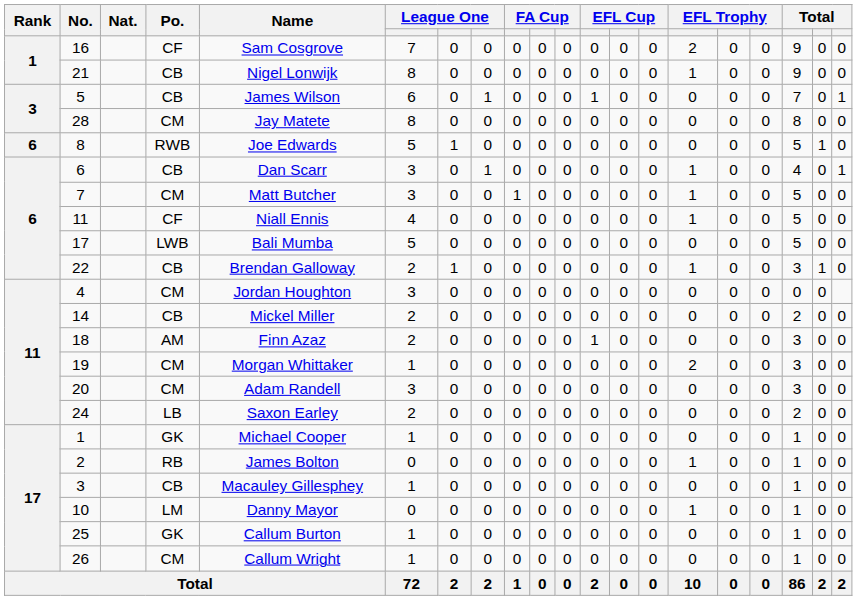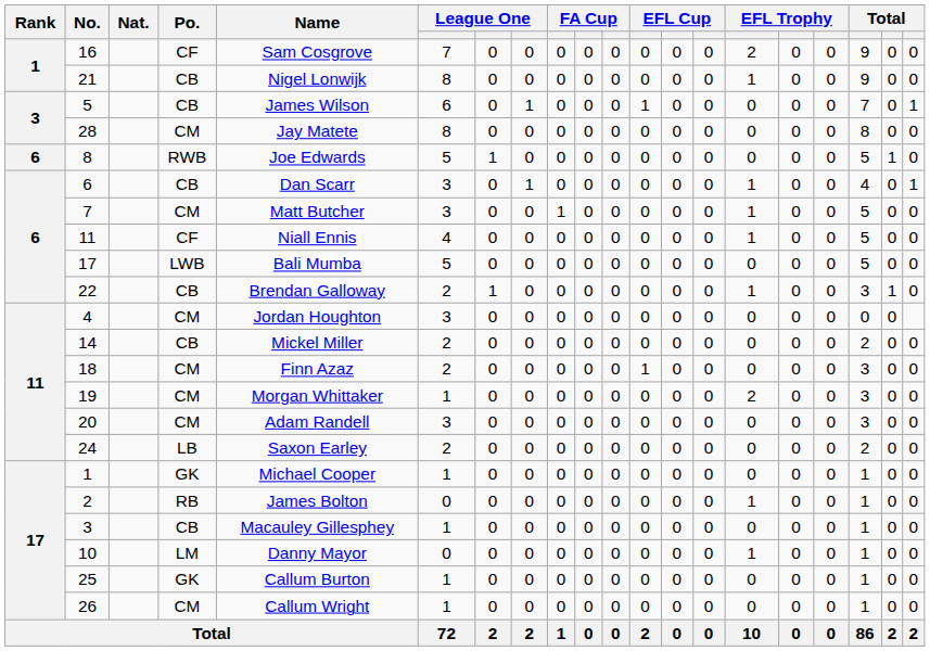 <table class="wikitable" style="text-align:center; font-size:95%; width:95%;">
 <tr>
 <th rowspan=2>Rank</th>
 <th rowspan=2>No.</th>
 <th rowspan=2>Nat.</th>
 <th rowspan=2>Po.</th>
 <th rowspan=2>Name</th>
 <th colspan=3><a href='#'>League One</a></th>
 <th colspan=3><a href='#'>FA Cup</a></th>
 <th colspan=3><a href='#'>EFL Cup</a></th>
 <th colspan=3><a href='#'>EFL Trophy</a></th>
 <th colspan=3>Total</th>
 </tr>
 <tr>
 <th></th>
 <th></th>
 <th></th>
 <th></th>
 <th></th>
 <th></th>
 <th></th>
 <th></th>
 <th></th>
 <th></th>
 <th></th>
 <th></th>
 <th></th>
 <th></th>
 <th></th>
 </tr>
 <tr>
 <th rowspan=2>1</th>
 <td>16</td>
 <td></td>
 <td>CF</td>
 <td><a href='#'>Sam Cosgrove</a></td>
 <td>7</td>
 <td>0</td>
 <td>0</td>
 <td>0</td>
 <td>0</td>
 <td>0</td>
 <td>0</td>
 <td>0</td>
 <td>0</td>
 <td>2</td>
 <td>0</td>
 <td>0</td>
 <td>9</td>
 <td>0</td>
 <td>0</td>
 </tr>
 <tr>
 <td>21</td>
 <td></td>
 <td>CB</td>
 <td><a href='#'>Nigel Lonwijk</a></td>
 <td>8</td>
 <td>0</td>
 <td>0</td>
 <td>0</td>
 <td>0</td>
 <td>0</td>
 <td>0</td>
 <td>0</td>
 <td>0</td>
 <td>1</td>
 <td>0</td>
 <td>0</td>
 <td>9</td>
 <td>0</td>
 <td>0</td>
 </tr>
 <tr>
 <th rowspan=2>3</th>
 <td>5</td>
 <td></td>
 <td>CB</td>
 <td><a href='#'>James Wilson</a></td>
 <td>6</td>
 <td>0</td>
 <td>1</td>
 <td>0</td>
 <td>0</td>
 <td>0</td>
 <td>1</td>
 <td>0</td>
 <td>0</td>
 <td>0</td>
 <td>0</td>
 <td>0</td>
 <td>7</td>
 <td>0</td>
 <td>1</td>
 </tr>
 <tr>
 <td>28</td>
 <td></td>
 <td>CM</td>
 <td><a href='#'>Jay Matete</a></td>
 <td>8</td>
 <td>0</td>
 <td>0</td>
 <td>0</td>
 <td>0</td>
 <td>0</td>
 <td>0</td>
 <td>0</td>
 <td>0</td>
 <td>0</td>
 <td>0</td>
 <td>0</td>
 <td>8</td>
 <td>0</td>
 <td>0</td>
 </tr>
 <tr>
 <th rowspan=1>6</th>
 <td>8</td>
 <td></td>
 <td>RWB</td>
 <td><a href='#'>Joe Edwards</a></td>
 <td>5</td>
 <td>1</td>
 <td>0</td>
 <td>0</td>
 <td>0</td>
 <td>0</td>
 <td>0</td>
 <td>0</td>
 <td>0</td>
 <td>0</td>
 <td>0</td>
 <td>0</td>
 <td>5</td>
 <td>1</td>
 <td>0</td>
 </tr>
 <tr>
 <th rowspan=5>6</th>
 <td>6</td>
 <td></td>
 <td>CB</td>
 <td><a href='#'>Dan Scarr</a></td>
 <td>3</td>
 <td>0</td>
 <td>1</td>
 <td>0</td>
 <td>0</td>
 <td>0</td>
 <td>0</td>
 <td>0</td>
 <td>0</td>
 <td>1</td>
 <td>0</td>
 <td>0</td>
 <td>4</td>
 <td>0</td>
 <td>1</td>
 </tr>
 <tr>
 <td>7</td>
 <td></td>
 <td>CM</td>
 <td><a href='#'>Matt Butcher</a></td>
 <td>3</td>
 <td>0</td>
 <td>0</td>
 <td>1</td>
 <td>0</td>
 <td>0</td>
 <td>0</td>
 <td>0</td>
 <td>0</td>
 <td>1</td>
 <td>0</td>
 <td>0</td>
 <td>5</td>
 <td>0</td>
 <td>0</td>
 </tr>
 <tr>
 <td>11</td>
 <td></td>
 <td>CF</td>
 <td><a href='#'>Niall Ennis</a></td>
 <td>4</td>
 <td>0</td>
 <td>0</td>
 <td>0</td>
 <td>0</td>
 <td>0</td>
 <td>0</td>
 <td>0</td>
 <td>0</td>
 <td>1</td>
 <td>0</td>
 <td>0</td>
 <td>5</td>
 <td>0</td>
 <td>0</td>
 </tr>
 <tr>
 <td>17</td>
 <td></td>
 <td>LWB</td>
 <td><a href='#'>Bali Mumba</a></td>
 <td>5</td>
 <td>0</td>
 <td>0</td>
 <td>0</td>
 <td>0</td>
 <td>0</td>
 <td>0</td>
 <td>0</td>
 <td>0</td>
 <td>0</td>
 <td>0</td>
 <td>0</td>
 <td>5</td>
 <td>0</td>
 <td>0</td>
 </tr>
 <tr>
 <td>22</td>
 <td></td>
 <td>CB</td>
 <td><a href='#'>Brendan Galloway</a></td>
 <td>2</td>
 <td>1</td>
 <td>0</td>
 <td>0</td>
 <td>0</td>
 <td>0</td>
 <td>0</td>
 <td>0</td>
 <td>0</td>
 <td>1</td>
 <td>0</td>
 <td>0</td>
 <td>3</td>
 <td>1</td>
 <td>0</td>
 </tr>
 <tr>
 <th rowspan=6>11</th>
 <td>4</td>
 <td></td>
 <td>CM</td>
 <td><a href='#'>Jordan Houghton</a></td>
 <td>3</td>
 <td>0</td>
 <td>0</td>
 <td>0</td>
 <td>0</td>
 <td>0</td>
 <td>0</td>
 <td>0</td>
 <td>0</td>
 <td>0</td>
 <td>0</td>
 <td>0</td>
 <td 3>0</td>
 <td>0</td>
 </tr>
 <tr>
 <td>14</td>
 <td></td>
 <td>CB</td>
 <td><a href='#'>Mickel Miller</a></td>
 <td>2</td>
 <td>0</td>
 <td>0</td>
 <td>0</td>
 <td>0</td>
 <td>0</td>
 <td>0</td>
 <td>0</td>
 <td>0</td>
 <td>0</td>
 <td>0</td>
 <td>0</td>
 <td>2</td>
 <td>0</td>
 <td>0</td>
 </tr>
 <tr>
 <td>18</td>
 <td></td>
-<td>AM</td>
+<td>CM</td>
 <td><a href='#'>Finn Azaz</a></td>
 <td>2</td>
 <td>0</td>
 <td>0</td>
 <td>0</td>
 <td>0</td>
 <td>0</td>
 <td>1</td>
 <td>0</td>
 <td>0</td>
 <td>0</td>
 <td>0</td>
 <td>0</td>
 <td>3</td>
 <td>0</td>
 <td>0</td>
 </tr>
 <tr>
 <td>19</td>
 <td></td>
 <td>CM</td>
 <td><a href='#'>Morgan Whittaker</a></td>
 <td>1</td>
 <td>0</td>
 <td>0</td>
 <td>0</td>
 <td>0</td>
 <td>0</td>
 <td>0</td>
 <td>0</td>
 <td>0</td>
 <td>2</td>
 <td>0</td>
 <td>0</td>
 <td>3</td>
 <td>0</td>
 <td>0</td>
 </tr>
 <tr>
 <td>20</td>
 <td></td>
 <td>CM</td>
 <td><a href='#'>Adam Randell</a></td>
 <td>3</td>
 <td>0</td>
 <td>0</td>
 <td>0</td>
 <td>0</td>
 <td>0</td>
 <td>0</td>
 <td>0</td>
 <td>0</td>
 <td>0</td>
 <td>0</td>
 <td>0</td>
 <td>3</td>
 <td>0</td>
 <td>0</td>
 </tr>
 <tr>
 <td>24</td>
 <td></td>
 <td>LB</td>
 <td><a href='#'>Saxon Earley</a></td>
 <td>2</td>
 <td>0</td>
 <td>0</td>
 <td>0</td>
 <td>0</td>
 <td>0</td>
 <td>0</td>
 <td>0</td>
 <td>0</td>
 <td>0</td>
 <td>0</td>
 <td>0</td>
 <td>2</td>
 <td>0</td>
 <td>0</td>
 </tr>
 <tr>
 <th rowspan=6>17</th>
 <td>1</td>
 <td></td>
 <td>GK</td>
 <td><a href='#'>Michael Cooper</a></td>
 <td>1</td>
 <td>0</td>
 <td>0</td>
 <td>0</td>
 <td>0</td>
 <td>0</td>
 <td>0</td>
 <td>0</td>
 <td>0</td>
 <td>0</td>
 <td>0</td>
 <td>0</td>
 <td>1</td>
 <td>0</td>
 <td>0</td>
 </tr>
 <tr>
 <td>2</td>
 <td></td>
 <td>RB</td>
 <td><a href='#'>James Bolton</a></td>
 <td>0</td>
 <td>0</td>
 <td>0</td>
 <td>0</td>
 <td>0</td>
 <td>0</td>
 <td>0</td>
 <td>0</td>
 <td>0</td>
 <td>1</td>
 <td>0</td>
 <td>0</td>
 <td>1</td>
 <td>0</td>
 <td>0</td>
 </tr>
 <tr>
 <td>3</td>
 <td></td>
 <td>CB</td>
 <td><a href='#'>Macauley Gillesphey</a></td>
 <td>1</td>
 <td>0</td>
 <td>0</td>
 <td>0</td>
 <td>0</td>
 <td>0</td>
 <td>0</td>
 <td>0</td>
 <td>0</td>
 <td>0</td>
 <td>0</td>
 <td>0</td>
 <td>1</td>
 <td>0</td>
 <td>0</td>
 </tr>
 <tr>
 <td>10</td>
 <td></td>
 <td>LM</td>
 <td><a href='#'>Danny Mayor</a></td>
 <td>0</td>
 <td>0</td>
 <td>0</td>
 <td>0</td>
 <td>0</td>
 <td>0</td>
 <td>0</td>
 <td>0</td>
 <td>0</td>
 <td>1</td>
 <td>0</td>
 <td>0</td>
 <td>1</td>
 <td>0</td>
 <td>0</td>
 </tr>
 <tr>
 <td>25</td>
 <td></td>
 <td>GK</td>
 <td><a href='#'>Callum Burton</a></td>
 <td>1</td>
 <td>0</td>
 <td>0</td>
 <td>0</td>
 <td>0</td>
 <td>0</td>
 <td>0</td>
 <td>0</td>
 <td>0</td>
 <td>0</td>
 <td>0</td>
 <td>0</td>
 <td>1</td>
 <td>0</td>
 <td>0</td>
 </tr>
 <tr>
 <td>26</td>
 <td></td>
 <td>CM</td>
 <td><a href='#'>Callum Wright</a></td>
 <td>1</td>
 <td>0</td>
 <td>0</td>
 <td>0</td>
 <td>0</td>
 <td>0</td>
 <td>0</td>
 <td>0</td>
 <td>0</td>
 <td>0</td>
 <td>0</td>
 <td>0</td>
 <td>1</td>
 <td>0</td>
 <td>0</td>
 </tr>
 <tr>
 <th colspan=5>Total</th>
 <th>72</th>
 <th>2</th>
 <th>2</th>
 <th>1</th>
 <th>0</th>
 <th>0</th>
 <th>2</th>
 <th>0</th>
 <th>0</th>
 <th>10</th>
 <th>0</th>
 <th>0</th>
 <th>86</th>
 <th>2</th>
 <th>2</th>
 </tr>
 </table>
